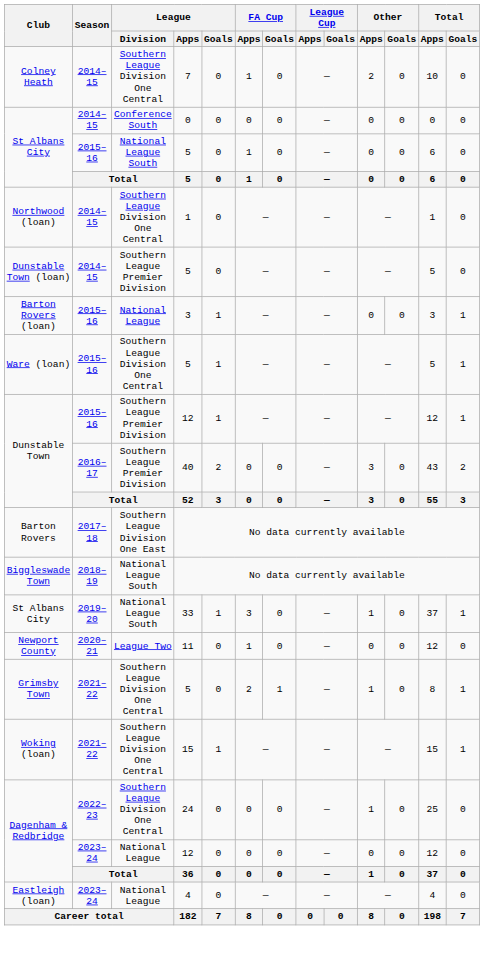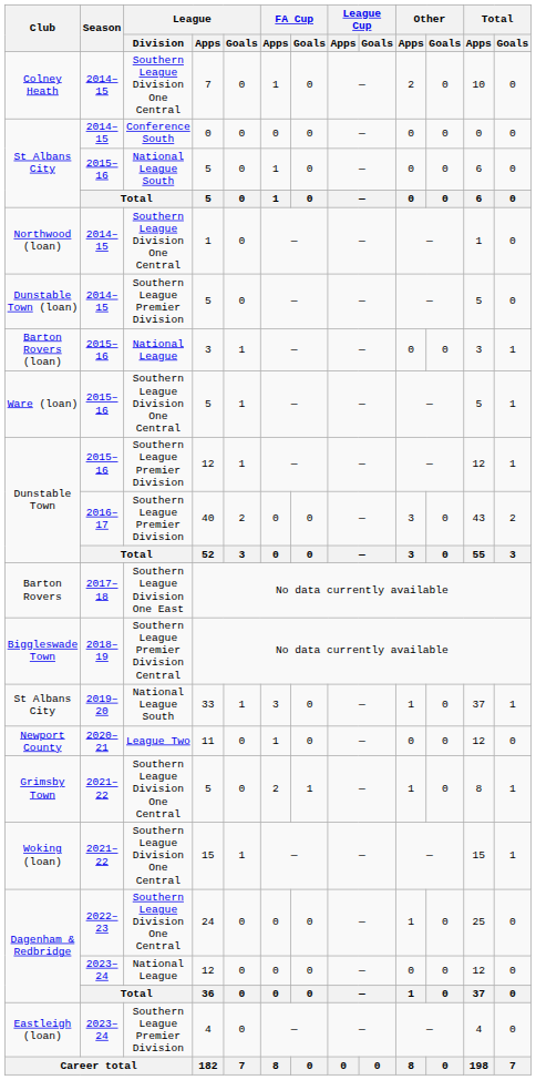 <table class="wikitable" style="text-align:center">
 <tr>
 <th rowspan="2">Club</th>
 <th rowspan="2">Season</th>
 <th colspan="3">League</th>
 <th colspan="2"><a href='#'>FA Cup</a></th>
 <th colspan="2"><a href='#'>League Cup</a></th>
 <th colspan="2">Other</th>
 <th colspan="2">Total</th>
 </tr>
 <tr>
 <th>Division</th>
 <th>Apps</th>
 <th>Goals</th>
 <th>Apps</th>
 <th>Goals</th>
 <th>Apps</th>
 <th>Goals</th>
 <th>Apps</th>
 <th>Goals</th>
 <th>Apps</th>
 <th>Goals</th>
 </tr>
 <tr>
 <td rowspan="1"><a href='#'>Colney Heath</a></td>
 <td><a href='#'>2014–15</a></td>
 <td><a href='#'>Southern League</a> Division One Central</td>
 <td>7</td>
 <td>0</td>
 <td>1</td>
 <td>0</td>
 <td colspan="2">—</td>
 <td>2</td>
 <td>0</td>
 <td>10</td>
 <td>0</td>
 </tr>
 <tr>
 <td rowspan="3"><a href='#'>St Albans City</a></td>
 <td><a href='#'>2014–15</a></td>
 <td><a href='#'>Conference South</a></td>
 <td>0</td>
 <td>0</td>
 <td>0</td>
 <td>0</td>
 <td colspan="2">—</td>
 <td>0</td>
 <td>0</td>
 <td>0</td>
 <td>0</td>
 </tr>
 <tr>
 <td><a href='#'>2015–16</a></td>
 <td><a href='#'>National League South</a></td>
 <td>5</td>
 <td>0</td>
 <td>1</td>
 <td>0</td>
 <td colspan="2">—</td>
 <td>0</td>
 <td>0</td>
 <td>6</td>
 <td>0</td>
 </tr>
 <tr>
 <th colspan=2>Total</th>
 <th>5</th>
 <th>0</th>
 <th>1</th>
 <th>0</th>
 <th colspan="2">—</th>
 <th>0</th>
 <th>0</th>
 <th>6</th>
 <th>0</th>
 </tr>
 <tr>
 <td rowspan="1"><a href='#'>Northwood</a> (loan)</td>
 <td><a href='#'>2014–15</a></td>
 <td><a href='#'>Southern League</a> Division One Central</td>
 <td>1</td>
 <td>0</td>
 <td colspan="2">—</td>
 <td colspan="2">—</td>
 <td colspan="2">—</td>
 <td>1</td>
 <td>0</td>
 </tr>
 <tr>
 <td rowspan="1"><a href='#'>Dunstable Town</a> (loan)</td>
 <td><a href='#'>2014–15</a></td>
 <td>Southern League Premier Division</td>
 <td>5</td>
 <td>0</td>
 <td colspan="2">—</td>
 <td colspan="2">—</td>
 <td colspan="2">—</td>
 <td>5</td>
 <td>0</td>
 </tr>
 <tr>
 <td rowspan="1"><a href='#'>Barton Rovers</a> (loan)</td>
 <td><a href='#'>2015–16</a></td>
 <td><a href='#'>National League</a></td>
 <td>3</td>
 <td>1</td>
 <td colspan="2">—</td>
 <td colspan="2">—</td>
 <td>0</td>
 <td>0</td>
 <td>3</td>
 <td>1</td>
 </tr>
 <tr>
 <td rowspan="1"><a href='#'>Ware</a> (loan)</td>
 <td><a href='#'>2015–16</a></td>
 <td>Southern League Division One Central</td>
 <td>5</td>
 <td>1</td>
 <td colspan="2">—</td>
 <td colspan="2">—</td>
 <td colspan="2">—</td>
 <td>5</td>
 <td>1</td>
 </tr>
 <tr>
 <td rowspan="3">Dunstable Town</td>
 <td><a href='#'>2015–16</a></td>
 <td>Southern League Premier Division</td>
 <td>12</td>
 <td>1</td>
 <td colspan="2">—</td>
 <td colspan="2">—</td>
 <td colspan="2">—</td>
 <td>12</td>
 <td>1</td>
 </tr>
 <tr>
 <td><a href='#'>2016–17</a></td>
 <td>Southern League Premier Division</td>
 <td>40</td>
 <td>2</td>
 <td>0</td>
 <td>0</td>
 <td colspan="2">—</td>
 <td>3</td>
 <td>0</td>
 <td>43</td>
 <td>2</td>
 </tr>
 <tr>
 <th colspan=2>Total</th>
 <th>52</th>
 <th>3</th>
 <th>0</th>
 <th>0</th>
 <th colspan="2">—</th>
 <th>3</th>
 <th>0</th>
 <th>55</th>
 <th>3</th>
 </tr>
 <tr>
 <td rowspan="1">Barton Rovers</td>
 <td><a href='#'>2017–18</a></td>
 <td>Southern League Division One East</td>
 <td colspan="10">No data currently available</td>
 </tr>
 <tr>
 <td rowspan="1"><a href='#'>Biggleswade Town</a></td>
 <td><a href='#'>2018–19</a></td>
-<td>National League South</td>
+<td>Southern League Premier Division Central</td>
 <td colspan="10">No data currently available</td>
 </tr>
 <tr>
 <td rowspan="1">St Albans City</td>
 <td><a href='#'>2019–20</a></td>
 <td>National League South</td>
 <td>33</td>
 <td>1</td>
 <td>3</td>
 <td>0</td>
 <td colspan="2">—</td>
 <td>1</td>
 <td>0</td>
 <td>37</td>
 <td>1</td>
 </tr>
 <tr>
 <td rowspan="1"><a href='#'>Newport County</a></td>
 <td><a href='#'>2020–21</a></td>
 <td><a href='#'>League Two</a></td>
 <td>11</td>
 <td>0</td>
 <td>1</td>
 <td>0</td>
 <td colspan="2">—</td>
 <td>0</td>
 <td>0</td>
 <td>12</td>
 <td>0</td>
 </tr>
 <tr>
 <td><a href='#'>Grimsby Town</a></td>
 <td><a href='#'>2021–22</a></td>
 <td>Southern League Division One Central</td>
 <td>5</td>
 <td>0</td>
 <td>2</td>
 <td>1</td>
 <td colspan="2">—</td>
 <td>1</td>
 <td>0</td>
 <td>8</td>
 <td>1</td>
 </tr>
 <tr>
 <td><a href='#'>Woking</a> (loan)</td>
 <td><a href='#'>2021–22</a></td>
 <td>Southern League Division One Central</td>
 <td>15</td>
 <td>1</td>
 <td colspan="2">—</td>
 <td colspan="2">—</td>
 <td colspan="2">—</td>
 <td>15</td>
 <td>1</td>
 </tr>
 <tr>
 <td rowspan="3"><a href='#'>Dagenham & Redbridge</a></td>
 <td><a href='#'>2022–23</a></td>
 <td><a href='#'>Southern League</a> Division One Central</td>
 <td>24</td>
 <td>0</td>
 <td>0</td>
 <td>0</td>
 <td colspan="2">—</td>
 <td>1</td>
 <td>0</td>
 <td>25</td>
 <td>0</td>
 </tr>
 <tr>
 <td><a href='#'>2023–24</a></td>
 <td>National League</td>
 <td>12</td>
 <td>0</td>
 <td>0</td>
 <td>0</td>
 <td colspan="2">—</td>
 <td>0</td>
 <td>0</td>
 <td>12</td>
 <td>0</td>
 </tr>
 <tr>
 <th colspan=2>Total</th>
 <th>36</th>
 <th>0</th>
 <th>0</th>
 <th>0</th>
 <th colspan="2">—</th>
 <th>1</th>
 <th>0</th>
 <th>37</th>
 <th>0</th>
 </tr>
 <tr>
 <td><a href='#'>Eastleigh</a> (loan)</td>
 <td><a href='#'>2023–24</a></td>
-<td>National League</td>
+<td>Southern League Premier Division</td>
 <td>4</td>
 <td>0</td>
 <td colspan="2">—</td>
 <td colspan="2">—</td>
 <td colspan="2">—</td>
 <td>4</td>
 <td>0</td>
 </tr>
 <tr>
 <th colspan=3>Career total</th>
 <th>182</th>
 <th>7</th>
 <th>8</th>
 <th>0</th>
 <th>0</th>
 <th>0</th>
 <th>8</th>
 <th>0</th>
 <th>198</th>
 <th>7</th>
 </tr>
 </table>
